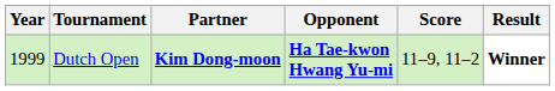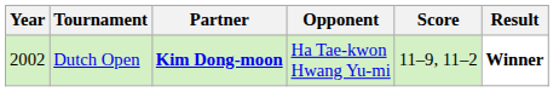 <table class="sortable wikitable" style="font-size: 90%;">
 <tr>
 <th>Year</th>
 <th>Tournament</th>
 <th>Partner</th>
 <th>Opponent</th>
 <th>Score</th>
 <th>Result</th>
 </tr>
 <tr style="background:#D4F1C5">
-<td align="center">1999</td>
+<td align="center">2002</td>
 <td align="left"><a href='#'>Dutch Open</a></td>
 <td align="left"><strong> <a href='#'>Kim Dong-moon</a></strong></td>
-<td align="left"><strong> <a href='#'>Ha Tae-kwon</a> <br>  <a href='#'>Hwang Yu-mi</a></strong></td>
+<td align="left"> <a href='#'>Ha Tae-kwon</a> <br>  <a href='#'>Hwang Yu-mi</a></td>
 <td align="left">11–9, 11–2</td>
 <td style="text-align:left; background:white"> <strong>Winner</strong></td>
 </tr>
 </table>
